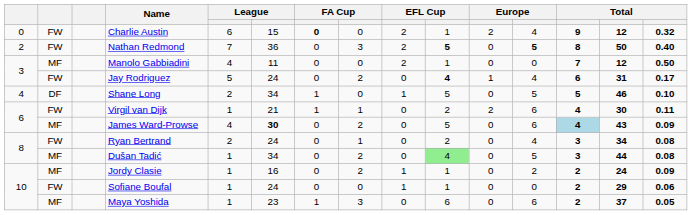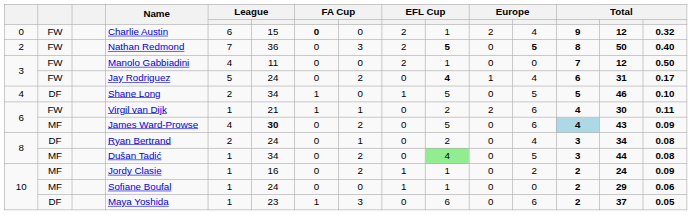 <table class="wikitable plainrowheaders" style="text-align:center;">
 <tr>
 <th scope="col" rowspan="2" style="width:3em;"></th>
 <th scope="col" rowspan="2" style="width:3em;"></th>
 <th scope="col" rowspan="2" style="width:3em;"></th>
 <th scope="col" rowspan="2" style="width:10em;">Name</th>
 <th scope="col" colspan="2">League</th>
 <th scope="col" colspan="2">FA Cup</th>
 <th scope="col" colspan="2">EFL Cup</th>
 <th scope="col" colspan="2">Europe</th>
 <th scope="col" colspan="4">Total</th>
 </tr>
 <tr>
 <th scope="col" style="width:4em;"></th>
 <th scope="col" style="width:4em;"></th>
 <th scope="col" style="width:4em;"></th>
 <th scope="col" style="width:4em;"></th>
 <th scope="col" style="width:4em;"></th>
 <th scope="col" style="width:4em;"></th>
 <th scope="col" style="width:4em;"></th>
 <th scope="col" style="width:4em;"></th>
 <th scope="col" style="width:4em;"></th>
 <th scope="col" style="width:4em;"></th>
 <th scope="col" style="width:4em;"></th>
 </tr>
 <tr>
 <td>0</td>
 <td>FW</td>
 <td></td>
 <td align="left"><a href='#'>Charlie Austin</a></td>
 <td>6</td>
 <td>15</td>
 <td><strong>0</strong></td>
 <td>0</td>
 <td>2</td>
 <td>1</td>
 <td>2</td>
 <td>4</td>
 <td><strong>9</strong></td>
 <td><strong>12</strong></td>
 <td><strong>0.32</strong></td>
 </tr>
 <tr>
 <td>2</td>
 <td>FW</td>
 <td></td>
 <td align="left"><a href='#'>Nathan Redmond</a></td>
 <td>7</td>
 <td>36</td>
 <td>0</td>
 <td>3</td>
 <td>2</td>
 <td><strong>5</strong></td>
 <td>0</td>
 <td><strong>5</strong></td>
 <td><strong>8</strong></td>
 <td><strong>50</strong></td>
 <td><strong>0.40</strong></td>
 </tr>
 <tr>
 <td rowspan="2">3</td>
-<td>MF</td>
+<td>FW</td>
 <td></td>
 <td align="left"><a href='#'>Manolo Gabbiadini</a></td>
 <td>4</td>
 <td>11</td>
 <td>0</td>
 <td>0</td>
 <td>2</td>
 <td>1</td>
 <td>0</td>
 <td>0</td>
 <td><strong>7</strong></td>
 <td><strong>12</strong></td>
 <td><strong>0.50</strong></td>
 </tr>
 <tr>
 <td>FW</td>
 <td></td>
 <td align="left"><a href='#'>Jay Rodriguez</a></td>
 <td>5</td>
 <td>24</td>
 <td>0</td>
 <td>2</td>
 <td>0</td>
 <td><strong>4</strong></td>
 <td>1</td>
 <td>4</td>
 <td><strong>6</strong></td>
 <td><strong>31</strong></td>
 <td><strong>0.17</strong></td>
 </tr>
 <tr>
 <td>4</td>
 <td>DF</td>
 <td></td>
 <td align="left"><a href='#'>Shane Long</a></td>
 <td>2</td>
 <td>34</td>
 <td>1</td>
 <td>0</td>
 <td>1</td>
 <td>5</td>
 <td>0</td>
 <td>5</td>
 <td><strong>5</strong></td>
 <td><strong>46</strong></td>
 <td><strong>0.10</strong></td>
 </tr>
 <tr>
 <td rowspan="2">6</td>
 <td>FW</td>
 <td></td>
 <td align="left"><a href='#'>Virgil van Dijk</a></td>
 <td>1</td>
 <td>21</td>
 <td>1</td>
 <td>1</td>
 <td>0</td>
 <td>2</td>
 <td>2</td>
 <td>6</td>
 <td><strong>4</strong></td>
 <td><strong>30</strong></td>
 <td><strong>0.11</strong></td>
 </tr>
 <tr>
 <td>MF</td>
 <td></td>
 <td align="left"><a href='#'>James Ward-Prowse</a></td>
 <td>4</td>
 <td><strong>30</strong></td>
 <td>0</td>
 <td>2</td>
 <td>0</td>
 <td>5</td>
 <td>0</td>
 <td>6</td>
 <td style="background: lightblue;"><strong>4</strong></td>
 <td><strong>43</strong></td>
 <td><strong>0.09</strong></td>
 </tr>
 <tr>
 <td rowspan="2">8</td>
-<td>FW</td>
+<td>DF</td>
 <td></td>
 <td align="left"><a href='#'>Ryan Bertrand</a></td>
 <td>2</td>
 <td>24</td>
 <td>0</td>
 <td>1</td>
 <td>0</td>
 <td>2</td>
 <td>0</td>
 <td>4</td>
 <td><strong>3</strong></td>
 <td><strong>34</strong></td>
 <td><strong>0.08</strong></td>
 </tr>
 <tr>
 <td>MF</td>
 <td></td>
 <td align="left"><a href='#'>Dušan Tadić</a></td>
 <td>1</td>
 <td>34</td>
 <td>0</td>
 <td>2</td>
 <td>0</td>
 <td style="background: lightgreen;">4</td>
 <td>0</td>
 <td>5</td>
 <td><strong>3</strong></td>
 <td><strong>44</strong></td>
 <td><strong>0.08</strong></td>
 </tr>
 <tr>
 <td rowspan="3">10</td>
 <td>MF</td>
 <td></td>
 <td align="left"><a href='#'>Jordy Clasie</a></td>
 <td>1</td>
 <td>16</td>
 <td>0</td>
 <td>2</td>
 <td>1</td>
 <td>1</td>
 <td>0</td>
 <td>2</td>
 <td><strong>2</strong></td>
 <td><strong>24</strong></td>
 <td><strong>0.09</strong></td>
 </tr>
 <tr>
-<td>FW</td>
+<td>MF</td>
 <td></td>
 <td align="left"><a href='#'>Sofiane Boufal</a></td>
 <td>1</td>
 <td>24</td>
 <td>0</td>
 <td>0</td>
 <td>1</td>
 <td>1</td>
 <td>0</td>
 <td>0</td>
 <td><strong>2</strong></td>
 <td><strong>29</strong></td>
 <td><strong>0.06</strong></td>
 </tr>
 <tr>
-<td>MF</td>
+<td>DF</td>
 <td></td>
 <td align="left"><a href='#'>Maya Yoshida</a></td>
 <td>1</td>
 <td>23</td>
 <td>1</td>
 <td>3</td>
 <td>0</td>
 <td>6</td>
 <td>0</td>
 <td>6</td>
 <td><strong>2</strong></td>
 <td><strong>37</strong></td>
 <td><strong>0.05</strong></td>
 </tr>
 </table>
